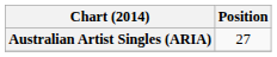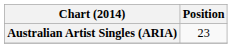 <table class="wikitable plainrowheaders" style="text-align:center">
 <tr>
 <th scope="col">Chart (2014)</th>
 <th scope="col">Position</th>
 </tr>
 <tr>
 <th scope="row">Australian Artist Singles (ARIA)</th>
-<td>27</td>
+<td>23</td>
 </tr>
 <tr>
 </tr>
 </table>
